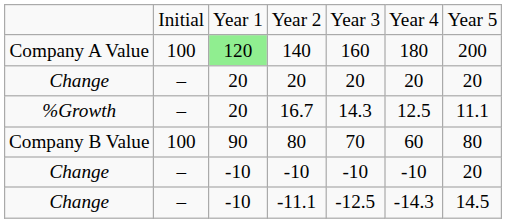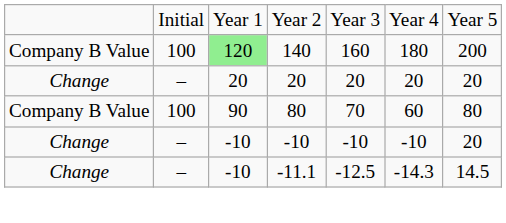 <table class="wikitable"  style="text-align:center;">
 <tr>
 <td> </td>
 <td>Initial</td>
 <td>Year 1</td>
 <td>Year 2</td>
 <td>Year 3</td>
 <td>Year 4</td>
 <td>Year 5</td>
 </tr>
 <tr>
-<td>Company A Value</td>
+<td>Company B Value</td>
 <td>100</td>
 <td style="background: lightgreen;">120</td>
 <td>140</td>
 <td>160</td>
 <td>180</td>
 <td>200</td>
 </tr>
 <tr>
 <td><em>Change</em></td>
 <td>–</td>
 <td>20</td>
 <td>20</td>
 <td>20</td>
 <td>20</td>
 <td>20</td>
-</tr>
-<tr>
-<td><em>%Growth</em></td>
-<td>–</td>
-<td>20</td>
-<td>16.7</td>
-<td>14.3</td>
-<td>12.5</td>
-<td>11.1</td>
 </tr>
 <tr>
 <td>Company B Value</td>
 <td>100</td>
 <td>90</td>
 <td>80</td>
 <td>70</td>
 <td>60</td>
 <td>80</td>
 </tr>
 <tr>
 <td><em>Change</em></td>
 <td>–</td>
 <td>-10</td>
 <td>-10</td>
 <td>-10</td>
 <td>-10</td>
 <td>20</td>
 </tr>
 <tr>
 <td><em>Change</em></td>
 <td>–</td>
 <td>-10</td>
 <td>-11.1</td>
 <td>-12.5</td>
 <td>-14.3</td>
 <td>14.5</td>
 </tr>
 </table>
